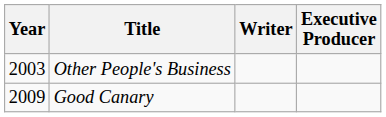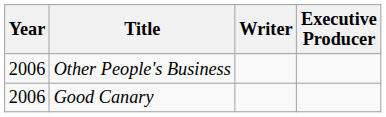 <table class="wikitable">
 <tr>
 <th>Year</th>
 <th>Title</th>
 <th>Writer</th>
 <th>Executive<br>Producer</th>
 </tr>
 <tr>
-<td>2003</td>
+<td>2006</td>
 <td><em>Other People's Business</em></td>
 <td></td>
 <td></td>
 </tr>
 <tr>
-<td>2009</td>
+<td>2006</td>
 <td><em>Good Canary</em></td>
 <td></td>
 <td></td>
 </tr>
 </table>
